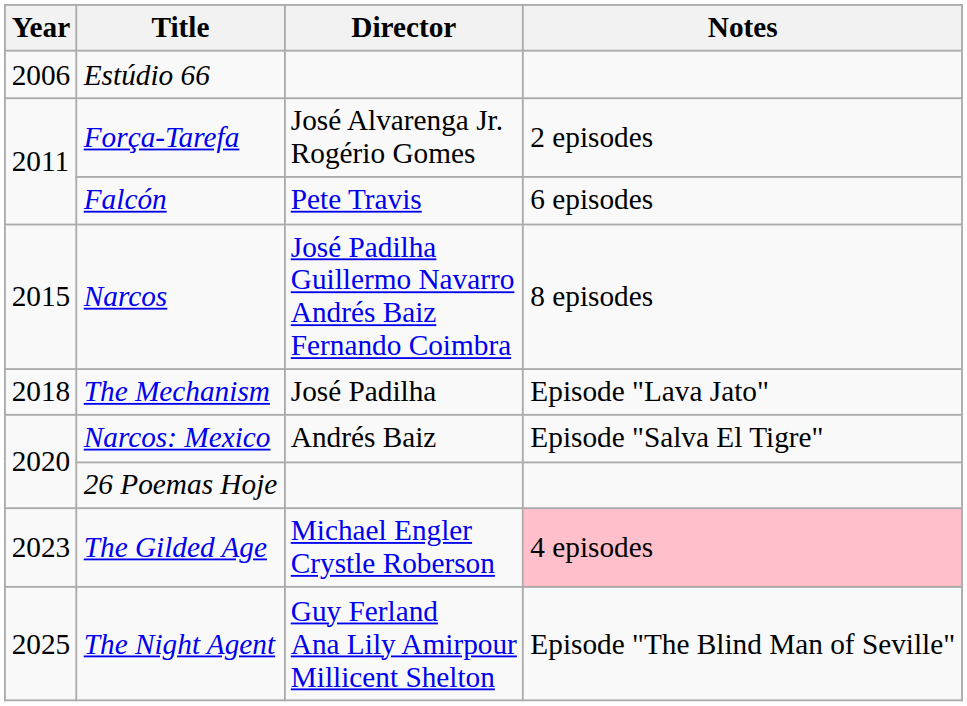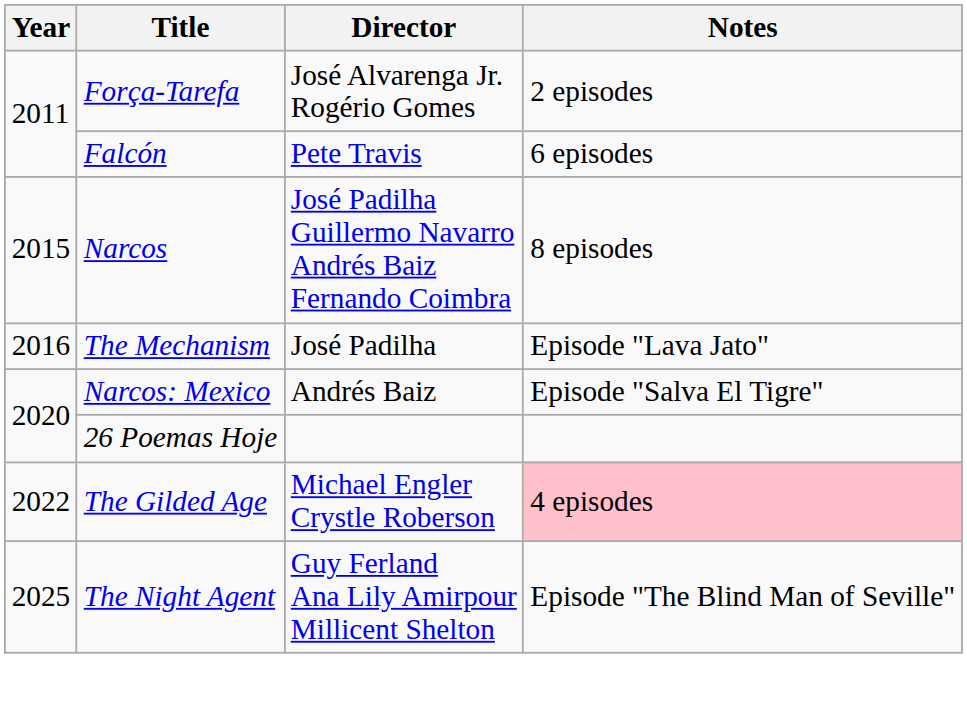 <table class="wikitable">
 <tr>
 <th>Year</th>
 <th>Title</th>
 <th>Director</th>
 <th>Notes</th>
-</tr>
-<tr>
-<td>2006</td>
-<td><em>Estúdio 66</em></td>
-<td></td>
-<td></td>
 </tr>
 <tr>
 <td rowspan=2>2011</td>
 <td><em><a href='#'>Força-Tarefa</a></em></td>
 <td>José Alvarenga Jr.<br>Rogério Gomes</td>
 <td>2 episodes</td>
 </tr>
 <tr>
 <td><em><a href='#'>Falcón</a></em></td>
 <td><a href='#'>Pete Travis</a></td>
 <td>6 episodes</td>
 </tr>
 <tr>
 <td>2015</td>
 <td><em><a href='#'>Narcos</a></em></td>
 <td><a href='#'>José Padilha</a><br><a href='#'>Guillermo Navarro</a><br><a href='#'>Andrés Baiz</a><br><a href='#'>Fernando Coimbra</a></td>
 <td>8 episodes</td>
 </tr>
 <tr>
-<td>2018</td>
+<td>2016</td>
 <td><em><a href='#'>The Mechanism</a></em></td>
 <td>José Padilha</td>
 <td>Episode "Lava Jato"</td>
 </tr>
 <tr>
 <td rowspan=2>2020</td>
 <td><em><a href='#'>Narcos: Mexico</a></em></td>
 <td>Andrés Baiz</td>
 <td>Episode "Salva El Tigre"</td>
 </tr>
 <tr>
 <td><em>26 Poemas Hoje</em></td>
 <td></td>
 <td></td>
 </tr>
 <tr>
-<td>2023</td>
+<td>2022</td>
 <td><em><a href='#'>The Gilded Age</a></em></td>
 <td><a href='#'>Michael Engler</a><br><a href='#'>Crystle Roberson</a></td>
 <td style="background: pink;">4 episodes</td>
 </tr>
 <tr>
 <td>2025</td>
 <td><em><a href='#'>The Night Agent</a></em></td>
 <td><a href='#'>Guy Ferland</a><br><a href='#'>Ana Lily Amirpour</a><br><a href='#'>Millicent Shelton</a></td>
 <td>Episode "The Blind Man of Seville"</td>
 </tr>
 </table>
